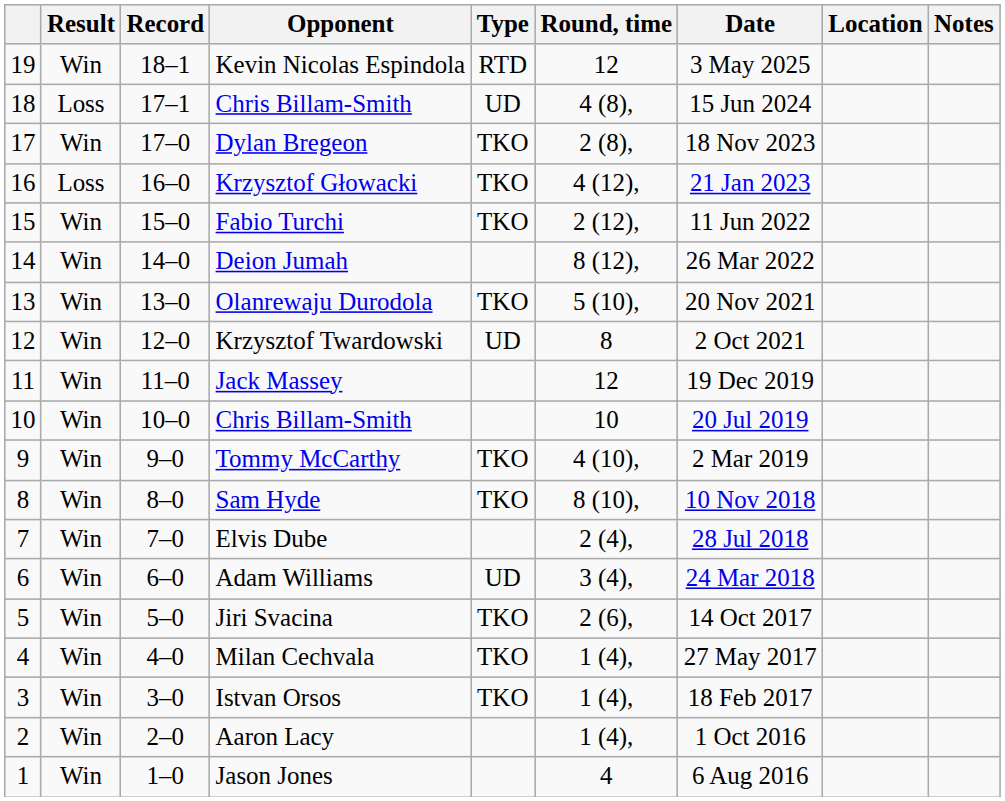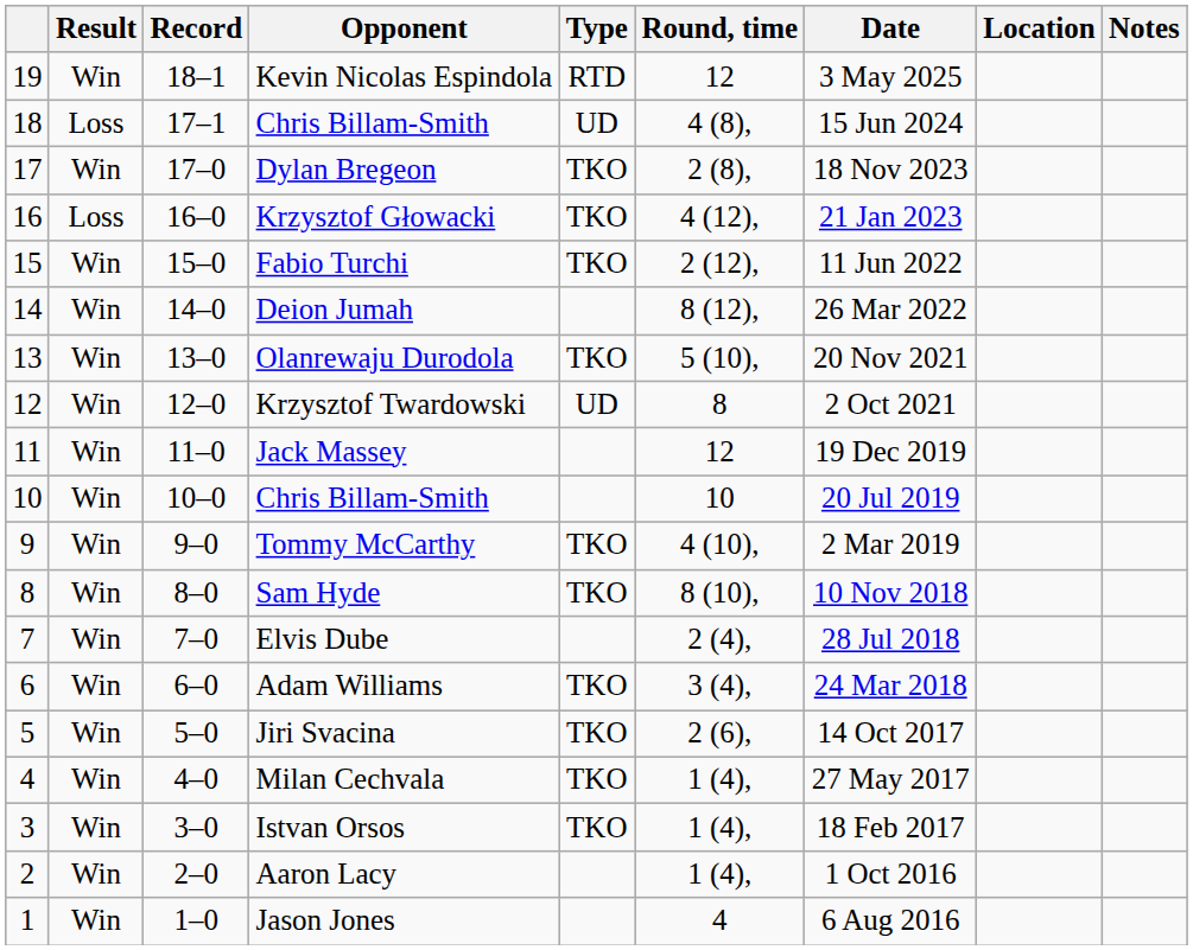 <table class="wikitable" style="text-align:center">
 <tr>
 <th></th>
 <th>Result</th>
 <th>Record</th>
 <th>Opponent</th>
 <th>Type</th>
 <th>Round, time</th>
 <th>Date</th>
 <th>Location</th>
 <th>Notes</th>
 </tr>
 <tr>
 <td>19</td>
 <td>Win</td>
 <td>18–1</td>
 <td style= "text-align:left;">Kevin Nicolas Espindola</td>
 <td>RTD</td>
 <td>12</td>
 <td>3 May 2025</td>
 <td style="text-align:left;"></td>
 <td></td>
 </tr>
 <tr>
 <td>18</td>
 <td>Loss</td>
 <td>17–1</td>
 <td style= "text-align:left;"><a href='#'>Chris Billam-Smith</a></td>
 <td>UD</td>
 <td>4 (8), </td>
 <td>15 Jun 2024</td>
 <td style="text-align:left;"></td>
 <td style="text-align:left;"></td>
 </tr>
 <tr>
 <td>17</td>
 <td>Win</td>
 <td>17–0</td>
 <td style= "text-align:left;"><a href='#'>Dylan Bregeon</a></td>
 <td>TKO</td>
 <td>2 (8), </td>
 <td>18 Nov 2023</td>
 <td style="text-align:left;"></td>
 <td></td>
 </tr>
 <tr>
 <td>16</td>
 <td>Loss</td>
 <td>16–0</td>
 <td style= "text-align:left;"><a href='#'>Krzysztof Głowacki</a></td>
 <td>TKO</td>
 <td>4 (12), </td>
 <td><a href='#'>21 Jan 2023</a></td>
 <td style="text-align:left;"></td>
 <td></td>
 </tr>
 <tr>
 <td>15</td>
 <td>Win</td>
 <td>15–0</td>
 <td style= "text-align:left;"><a href='#'>Fabio Turchi</a></td>
 <td>TKO</td>
 <td>2 (12), </td>
 <td>11 Jun 2022</td>
 <td style="text-align:left;"></td>
 <td></td>
 </tr>
 <tr>
 <td>14</td>
 <td>Win</td>
 <td>14–0</td>
 <td style="text-align:left;"><a href='#'>Deion Jumah</a></td>
 <td></td>
 <td>8 (12), </td>
 <td>26 Mar 2022</td>
 <td style="text-align:left;"></td>
 <td></td>
 </tr>
 <tr>
 <td>13</td>
 <td>Win</td>
 <td>13–0</td>
 <td style="text-align:left;"><a href='#'>Olanrewaju Durodola</a></td>
 <td>TKO</td>
 <td>5 (10), </td>
 <td>20 Nov 2021</td>
 <td style="text-align:left;"></td>
 <td style="text-align:left;"></td>
 </tr>
 <tr>
 <td>12</td>
 <td>Win</td>
 <td>12–0</td>
 <td style="text-align:left;">Krzysztof Twardowski</td>
 <td>UD</td>
 <td>8</td>
 <td>2 Oct 2021</td>
 <td style="text-align:left;"></td>
 <td></td>
 </tr>
 <tr>
 <td>11</td>
 <td>Win</td>
 <td>11–0</td>
 <td style= "text-align:left;"><a href='#'>Jack Massey</a></td>
 <td></td>
 <td>12</td>
 <td>19 Dec 2019</td>
 <td style="text-align:left;"></td>
 <td style="text-align:left;"></td>
 </tr>
 <tr>
 <td>10</td>
 <td>Win</td>
 <td>10–0</td>
 <td style= "text-align:left;"><a href='#'>Chris Billam-Smith</a></td>
 <td></td>
 <td>10</td>
 <td><a href='#'>20 Jul 2019</a></td>
 <td style="text-align:left;"></td>
 <td style="text-align:left;"></td>
 </tr>
 <tr>
 <td>9</td>
 <td>Win</td>
 <td>9–0</td>
 <td style= "text-align:left;"><a href='#'>Tommy McCarthy</a></td>
 <td>TKO</td>
 <td>4 (10), </td>
 <td>2 Mar 2019</td>
 <td style="text-align:left;"></td>
 <td style="text-align:left;"></td>
 </tr>
 <tr>
 <td>8</td>
 <td>Win</td>
 <td>8–0</td>
 <td style= "text-align:left;"><a href='#'>Sam Hyde</a></td>
 <td>TKO</td>
 <td>8 (10), </td>
 <td><a href='#'>10 Nov 2018</a></td>
 <td style="text-align:left;"></td>
 <td style="text-align:left;"></td>
 </tr>
 <tr>
 <td>7</td>
 <td>Win</td>
 <td>7–0</td>
 <td style= "text-align:left;">Elvis Dube</td>
 <td></td>
 <td>2 (4), </td>
 <td><a href='#'>28 Jul 2018</a></td>
 <td style="text-align:left;"></td>
 <td></td>
 </tr>
 <tr>
 <td>6</td>
 <td>Win</td>
 <td>6–0</td>
 <td style= "text-align:left;">Adam Williams</td>
-<td>UD</td>
+<td>TKO</td>
 <td>3 (4), </td>
 <td><a href='#'>24 Mar 2018</a></td>
 <td style="text-align:left;"></td>
 <td></td>
 </tr>
 <tr>
 <td>5</td>
 <td>Win</td>
 <td>5–0</td>
 <td style= "text-align:left;">Jiri Svacina</td>
 <td>TKO</td>
 <td>2 (6), </td>
 <td>14 Oct 2017</td>
 <td style="text-align:left;"></td>
 <td></td>
 </tr>
 <tr>
 <td>4</td>
 <td>Win</td>
 <td>4–0</td>
 <td style= "text-align:left;">Milan Cechvala</td>
 <td>TKO</td>
 <td>1 (4), </td>
 <td>27 May 2017</td>
 <td style="text-align:left;"></td>
 <td></td>
 </tr>
 <tr>
 <td>3</td>
 <td>Win</td>
 <td>3–0</td>
 <td style= "text-align:left;">Istvan Orsos</td>
 <td>TKO</td>
 <td>1 (4), </td>
 <td>18 Feb 2017</td>
 <td style="text-align:left;"></td>
 <td></td>
 </tr>
 <tr>
 <td>2</td>
 <td>Win</td>
 <td>2–0</td>
 <td style= "text-align:left;">Aaron Lacy</td>
 <td></td>
 <td>1 (4), </td>
 <td>1 Oct 2016</td>
 <td style="text-align:left;"></td>
 <td></td>
 </tr>
 <tr>
 <td>1</td>
 <td>Win</td>
 <td>1–0</td>
 <td style= "text-align:left;">Jason Jones</td>
 <td></td>
 <td>4</td>
 <td>6 Aug 2016</td>
 <td style="text-align:left;"></td>
 <td></td>
 </tr>
 </table>
